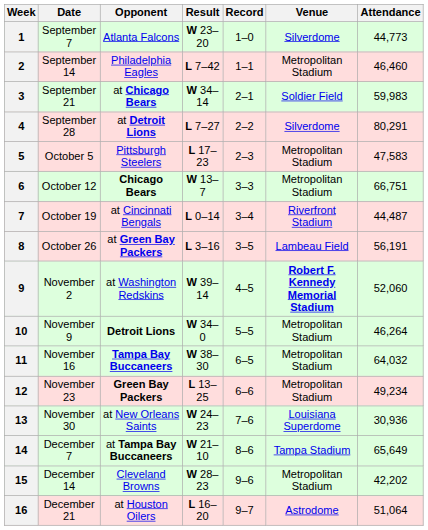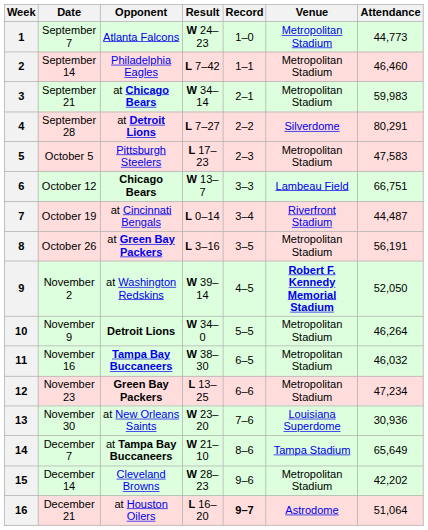 <table class="wikitable" style="text-align:center">
 <tr>
 <th>Week</th>
 <th>Date</th>
 <th>Opponent</th>
 <th>Result</th>
 <th>Record</th>
 <th>Venue</th>
 <th>Attendance</th>
 </tr>
 <tr style="background: #ddffdd">
 <th>1</th>
 <td>September 7</td>
 <td><a href='#'>Atlanta Falcons</a></td>
-<td><strong>W</strong> 23–20</td>
+<td><strong>W</strong> 24–23</td>
 <td>1–0</td>
-<td><a href='#'>Silverdome</a></td>
+<td><a href='#'>Metropolitan Stadium</a></td>
 <td>44,773</td>
 </tr>
 <tr style="background: #ffdddd">
 <th>2</th>
 <td>September 14</td>
 <td><a href='#'>Philadelphia Eagles</a></td>
 <td><strong>L</strong> 7–42</td>
 <td>1–1</td>
 <td>Metropolitan Stadium</td>
 <td>46,460</td>
 </tr>
 <tr style="background: #ddffdd">
 <th>3</th>
 <td>September 21</td>
 <td>at <strong><a href='#'>Chicago Bears</a></strong></td>
 <td><strong>W</strong> 34–14</td>
 <td>2–1</td>
-<td><a href='#'>Soldier Field</a></td>
+<td>Metropolitan Stadium</td>
 <td>59,983</td>
 </tr>
 <tr style="background: #ffdddd">
 <th>4</th>
 <td>September 28</td>
 <td>at <strong><a href='#'>Detroit Lions</a></strong></td>
 <td><strong>L</strong> 7–27</td>
 <td>2–2</td>
 <td><a href='#'>Silverdome</a></td>
 <td>80,291</td>
 </tr>
 <tr style="background: #ffdddd">
 <th>5</th>
 <td>October 5</td>
 <td><a href='#'>Pittsburgh Steelers</a></td>
 <td><strong>L</strong> 17–23</td>
 <td>2–3</td>
 <td>Metropolitan Stadium</td>
 <td>47,583</td>
 </tr>
 <tr style="background: #ddffdd">
 <th>6</th>
 <td>October 12</td>
 <td><strong>Chicago Bears</strong></td>
 <td><strong>W</strong> 13–7</td>
 <td>3–3</td>
-<td>Metropolitan Stadium</td>
+<td><a href='#'>Lambeau Field</a></td>
 <td>66,751</td>
 </tr>
 <tr style="background: #ffdddd">
 <th>7</th>
 <td>October 19</td>
 <td>at <a href='#'>Cincinnati Bengals</a></td>
 <td><strong>L</strong> 0–14</td>
 <td>3–4</td>
 <td><a href='#'>Riverfront Stadium</a></td>
 <td>44,487</td>
 </tr>
 <tr style="background: #ffdddd">
 <th>8</th>
 <td>October 26</td>
 <td>at <strong><a href='#'>Green Bay Packers</a></strong></td>
 <td><strong>L</strong> 3–16</td>
 <td>3–5</td>
-<td><a href='#'>Lambeau Field</a></td>
+<td>Metropolitan Stadium</td>
 <td>56,191</td>
 </tr>
 <tr style="background: #ddffdd">
 <th>9</th>
 <td>November 2</td>
 <td>at <a href='#'>Washington Redskins</a></td>
 <td><strong>W</strong> 39–14</td>
 <td>4–5</td>
 <td><strong><a href='#'>Robert F. Kennedy Memorial Stadium</a></strong></td>
-<td>52,060</td>
+<td>52,050</td>
 </tr>
 <tr style="background: #ddffdd">
 <th>10</th>
 <td>November 9</td>
 <td><strong>Detroit Lions</strong></td>
 <td><strong>W</strong> 34–0</td>
 <td>5–5</td>
 <td>Metropolitan Stadium</td>
 <td>46,264</td>
 </tr>
 <tr style="background: #ddffdd">
 <th>11</th>
 <td>November 16</td>
 <td><strong><a href='#'>Tampa Bay Buccaneers</a></strong></td>
 <td><strong>W</strong> 38–30</td>
 <td>6–5</td>
 <td>Metropolitan Stadium</td>
-<td>64,032</td>
+<td>46,032</td>
 </tr>
 <tr style="background: #ffdddd">
 <th>12</th>
 <td>November 23</td>
 <td><strong>Green Bay Packers</strong></td>
 <td><strong>L</strong> 13–25</td>
 <td>6–6</td>
 <td>Metropolitan Stadium</td>
-<td>49,234</td>
+<td>47,234</td>
 </tr>
 <tr style="background: #ddffdd">
 <th>13</th>
 <td>November 30</td>
 <td>at <a href='#'>New Orleans Saints</a></td>
-<td><strong>W</strong> 24–23</td>
+<td><strong>W</strong> 23–20</td>
 <td>7–6</td>
 <td><a href='#'>Louisiana Superdome</a></td>
 <td>30,936</td>
 </tr>
 <tr style="background: #ddffdd">
 <th>14</th>
 <td>December 7</td>
 <td>at <strong>Tampa Bay Buccaneers</strong></td>
 <td><strong>W</strong> 21–10</td>
 <td>8–6</td>
 <td><a href='#'>Tampa Stadium</a></td>
 <td>65,649</td>
 </tr>
 <tr style="background: #ddffdd">
 <th>15</th>
 <td>December 14</td>
 <td><a href='#'>Cleveland Browns</a></td>
 <td><strong>W</strong> 28–23</td>
 <td>9–6</td>
 <td>Metropolitan Stadium</td>
 <td>42,202</td>
 </tr>
 <tr style="background: #ffdddd">
 <th>16</th>
 <td>December 21</td>
 <td>at <a href='#'>Houston Oilers</a></td>
 <td><strong>L</strong> 16–20</td>
-<td>9–7</td>
+<td><strong>9–7</strong></td>
 <td><a href='#'>Astrodome</a></td>
 <td>51,064</td>
 </tr>
 </table>
